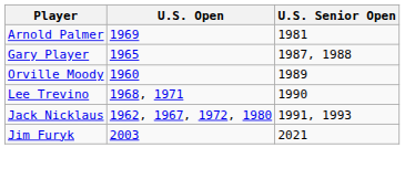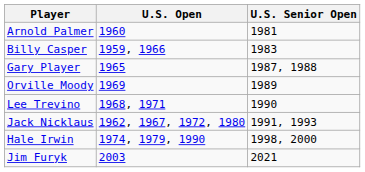 <table class="wikitable">
 <tr>
 <th>Player</th>
 <th>U.S. Open</th>
 <th>U.S. Senior Open</th>
 </tr>
 <tr>
 <td><a href='#'>Arnold Palmer</a></td>
-<td><a href='#'>1969</a></td>
+<td><a href='#'>1960</a></td>
 <td>1981</td>
+</tr>
+<tr>
+<td><a href='#'>Billy Casper</a></td>
+<td><a href='#'>1959</a>, <a href='#'>1966</a></td>
+<td>1983</td>
 </tr>
 <tr>
 <td><a href='#'>Gary Player</a></td>
 <td><a href='#'>1965</a></td>
 <td>1987, 1988</td>
 </tr>
 <tr>
 <td><a href='#'>Orville Moody</a></td>
-<td><a href='#'>1960</a></td>
+<td><a href='#'>1969</a></td>
 <td>1989</td>
 </tr>
 <tr>
 <td><a href='#'>Lee Trevino</a></td>
 <td><a href='#'>1968</a>, <a href='#'>1971</a></td>
 <td>1990</td>
 </tr>
 <tr>
 <td><a href='#'>Jack Nicklaus</a></td>
 <td><a href='#'>1962</a>, <a href='#'>1967</a>, <a href='#'>1972</a>, <a href='#'>1980</a></td>
 <td>1991, 1993</td>
 </tr>
 <tr>
+<td><a href='#'>Hale Irwin</a></td>
+<td><a href='#'>1974</a>, <a href='#'>1979</a>, <a href='#'>1990</a></td>
+<td>1998, 2000</td>
+</tr>
+<tr>
 <td><a href='#'>Jim Furyk</a></td>
 <td><a href='#'>2003</a></td>
 <td>2021</td>
 </tr>
 </table>
